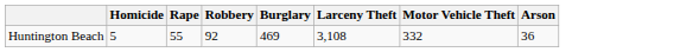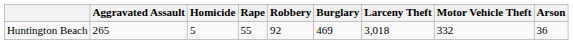 <table class="wikitable">
 <tr>
 <th></th>
+<th>Aggravated Assault</th>
 <th>Homicide</th>
 <th>Rape</th>
 <th>Robbery</th>
 <th>Burglary</th>
 <th>Larceny Theft</th>
 <th>Motor Vehicle Theft</th>
 <th>Arson</th>
 </tr>
 <tr>
 <td>Huntington Beach</td>
+<td>265</td>
 <td>5</td>
 <td>55</td>
 <td>92</td>
 <td>469</td>
-<td>3,108</td>
+<td>3,018</td>
 <td>332</td>
 <td>36</td>
 </tr>
 </table>
